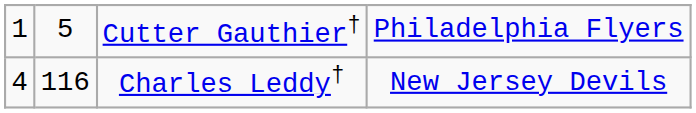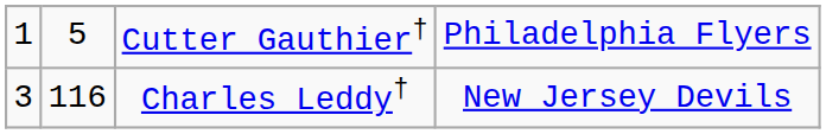 <table class="wikitable">
 <tr align="center" bgcolor="">
 <td>1</td>
 <td>5</td>
 <td><a href='#'>Cutter Gauthier</a><sup>†</sup></td>
 <td><a href='#'>Philadelphia Flyers</a></td>
 </tr>
 <tr align="center" bgcolor="">
-<td>4</td>
+<td>3</td>
 <td>116</td>
 <td><a href='#'>Charles Leddy</a><sup>†</sup></td>
 <td><a href='#'>New Jersey Devils</a></td>
 </tr>
 </table>
